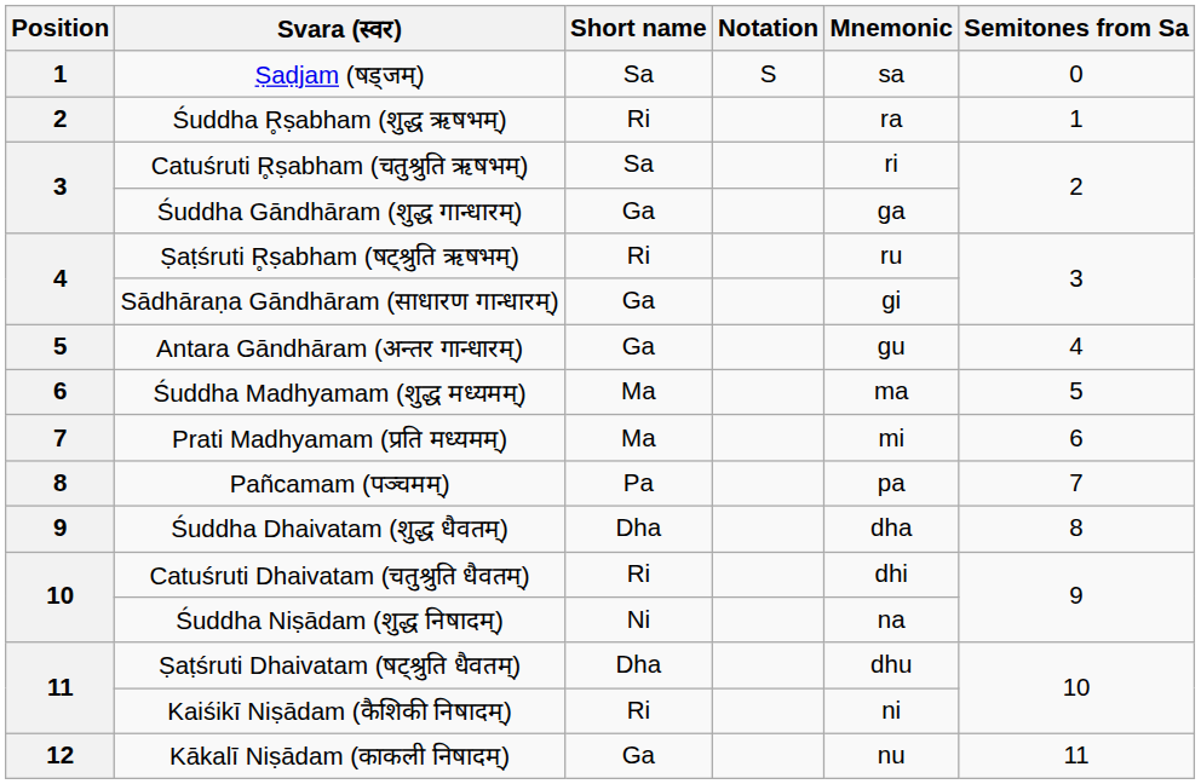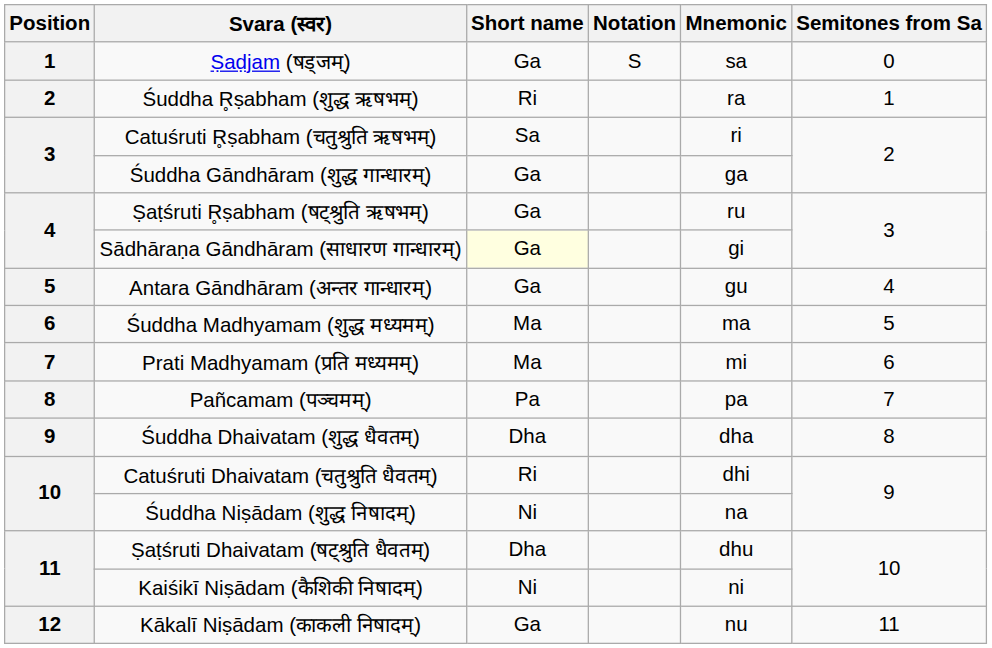 <table class="wikitable" style="text-align:center">
 <tr>
 <th scope="col">Position</th>
 <th scope="col">Svara (स्वर)</th>
 <th scope="col">Short name</th>
 <th scope="col">Notation</th>
 <th scope="col">Mnemonic</th>
 <th scope="col">Semitones from Sa</th>
 </tr>
 <tr>
 <th scope="row" >1</th>
 <td><a href='#'>Ṣaḍjam</a> (षड्जम्)</td>
-<td>Sa</td>
+<td>Ga</td>
 <td>S</td>
 <td>sa</td>
 <td>0</td>
 </tr>
 <tr>
 <th scope="row" >2</th>
 <td>Śuddha R̥ṣabham (शुद्ध ऋषभम्)</td>
 <td>Ri</td>
 <td></td>
 <td>ra</td>
 <td>1</td>
 </tr>
 <tr>
 <th scope="row" rowspan="2" >3</th>
 <td>Catuśruti R̥ṣabham (चतुश्रुति ऋषभम्)</td>
 <td>Sa</td>
 <td></td>
 <td>ri</td>
 <td rowspan="2">2</td>
 </tr>
 <tr>
 <td>Śuddha Gāndhāram (शुद्ध गान्धारम्)</td>
 <td>Ga</td>
 <td></td>
 <td>ga</td>
 </tr>
 <tr>
 <th scope="row" rowspan="2" >4</th>
 <td>Ṣaṭśruti R̥ṣabham (षट्श्रुति ऋषभम्)</td>
-<td>Ri</td>
+<td>Ga</td>
 <td></td>
 <td>ru</td>
 <td rowspan="2">3</td>
 </tr>
 <tr>
 <td>Sādhāraṇa Gāndhāram (साधारण गान्धारम्)</td>
-<td>Ga</td>
+<td style="background: lightyellow;">Ga</td>
 <td></td>
 <td>gi</td>
 </tr>
 <tr>
 <th scope="row" >5</th>
 <td>Antara Gāndhāram (अन्तर गान्धारम्)</td>
 <td>Ga</td>
 <td></td>
 <td>gu</td>
 <td>4</td>
 </tr>
 <tr>
 <th scope="row" >6</th>
 <td>Śuddha Madhyamam (शुद्ध मध्यमम्)</td>
 <td>Ma</td>
 <td></td>
 <td>ma</td>
 <td>5</td>
 </tr>
 <tr>
 <th scope="row" >7</th>
 <td>Prati Madhyamam (प्रति मध्यमम्)</td>
 <td>Ma</td>
 <td></td>
 <td>mi</td>
 <td>6</td>
 </tr>
 <tr>
 <th scope="row" >8</th>
 <td>Pañcamam (पञ्चमम्)</td>
 <td>Pa</td>
 <td></td>
 <td>pa</td>
 <td>7</td>
 </tr>
 <tr>
 <th scope="row" >9</th>
 <td>Śuddha Dhaivatam (शुद्ध धैवतम्)</td>
 <td>Dha</td>
 <td></td>
 <td>dha</td>
 <td>8</td>
 </tr>
 <tr>
 <th scope="row" rowspan="2" >10</th>
 <td>Catuśruti Dhaivatam (चतुश्रुति धैवतम्)</td>
 <td>Ri</td>
 <td></td>
 <td>dhi</td>
 <td rowspan="2">9</td>
 </tr>
 <tr>
 <td>Śuddha Niṣādam (शुद्ध निषादम्)</td>
 <td>Ni</td>
 <td></td>
 <td>na</td>
 </tr>
 <tr>
 <th scope="row" rowspan="2" >11</th>
 <td>Ṣaṭśruti Dhaivatam (षट्श्रुति धैवतम्)</td>
 <td>Dha</td>
 <td></td>
 <td>dhu</td>
 <td rowspan="2">10</td>
 </tr>
 <tr>
 <td>Kaiśikī Niṣādam (कैशिकी निषादम्)</td>
-<td>Ri</td>
+<td>Ni</td>
 <td></td>
 <td>ni</td>
 </tr>
 <tr>
 <th scope="row" >12</th>
 <td>Kākalī Niṣādam (काकली निषादम्)</td>
 <td>Ga</td>
 <td></td>
 <td>nu</td>
 <td>11</td>
 </tr>
 </table>
